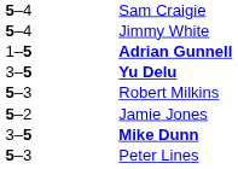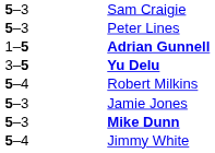 <table width="100%" cellspacing="1">
 <tr>
 <th width=45%></th>
 <th width=10%></th>
 <th width=45%></th>
 </tr>
 <tr>
 <td><strong></strong></td>
-<td align=center><strong>5</strong>–4</td>
+<td align=center><strong>5</strong>–3</td>
 <td> <a href='#'>Sam Craigie</a></td>
 </tr>
 <tr>
 <td><strong></strong></td>
-<td align=center><strong>5</strong>–4</td>
-<td> <a href='#'>Jimmy White</a></td>
+<td align=center><strong>5</strong>–3</td>
+<td> <a href='#'>Peter Lines</a></td>
 </tr>
 <tr>
 <td></td>
 <td align=center>1–<strong>5</strong></td>
 <td> <strong><a href='#'>Adrian Gunnell</a></strong></td>
 </tr>
 <tr>
 <td></td>
 <td align=center>3–<strong>5</strong></td>
 <td> <strong><a href='#'>Yu Delu</a></strong></td>
 </tr>
 <tr>
 <td><strong></strong></td>
-<td align=center><strong>5</strong>–3</td>
+<td align=center><strong>5</strong>–4</td>
 <td> <a href='#'>Robert Milkins</a></td>
 </tr>
 <tr>
 <td><strong></strong></td>
-<td align=center><strong>5</strong>–2</td>
+<td align=center><strong>5</strong>–3</td>
 <td> <a href='#'>Jamie Jones</a></td>
 </tr>
 <tr>
 <td></td>
-<td align=center>3–<strong>5</strong></td>
+<td align=center><strong>5</strong>–3</td>
 <td> <strong><a href='#'>Mike Dunn</a></strong></td>
 </tr>
 <tr>
 <td><strong></strong></td>
-<td align=center><strong>5</strong>–3</td>
-<td> <a href='#'>Peter Lines</a></td>
+<td align=center><strong>5</strong>–4</td>
+<td> <a href='#'>Jimmy White</a></td>
 </tr>
 </table>
